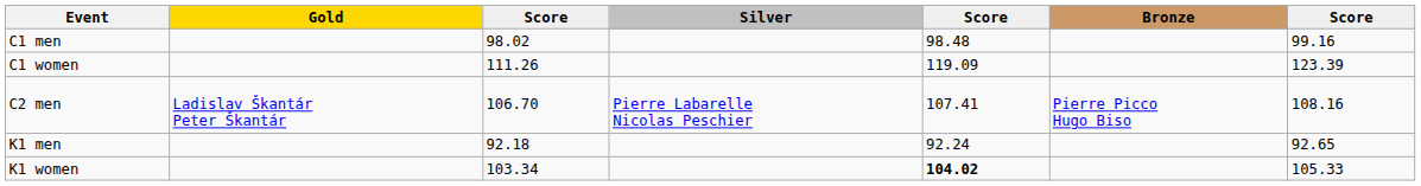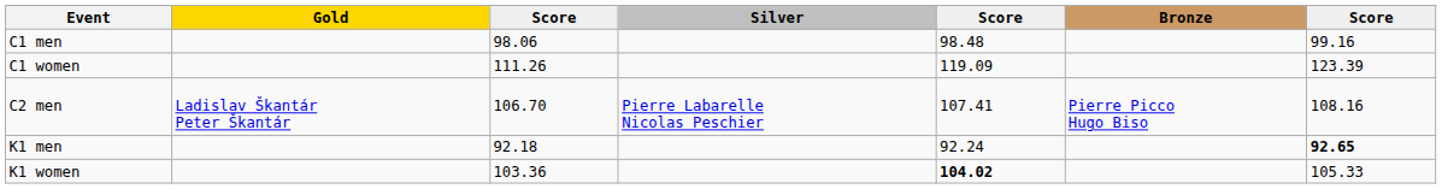 <table class="wikitable" width=100%>
 <tr>
 <th>Event</th>
 <td align=center bgcolor="gold"><strong>Gold</strong></td>
 <td align=center bgcolor="EFEFEF"><strong>Score</strong></td>
 <td align=center bgcolor="silver"><strong>Silver</strong></td>
 <td align=center bgcolor="EFEFEF"><strong>Score</strong></td>
 <td align=center bgcolor="CC9966"><strong>Bronze</strong></td>
 <td align=center bgcolor="EFEFEF"><strong>Score</strong></td>
 </tr>
 <tr>
 <td>C1 men</td>
 <td></td>
-<td>98.02</td>
+<td>98.06</td>
 <td></td>
 <td>98.48</td>
 <td></td>
 <td>99.16</td>
 </tr>
 <tr>
 <td>C1 women</td>
 <td></td>
 <td>111.26</td>
 <td></td>
 <td>119.09</td>
 <td></td>
 <td>123.39</td>
 </tr>
 <tr>
 <td>C2 men</td>
 <td><br><a href='#'>Ladislav Škantár</a><br><a href='#'>Peter Škantár</a></td>
 <td>106.70</td>
 <td><br><a href='#'>Pierre Labarelle</a><br><a href='#'>Nicolas Peschier</a></td>
 <td>107.41</td>
 <td><br><a href='#'>Pierre Picco</a><br><a href='#'>Hugo Biso</a></td>
 <td>108.16</td>
 </tr>
 <tr>
 <td>K1 men</td>
 <td></td>
 <td>92.18</td>
 <td></td>
 <td>92.24</td>
 <td></td>
-<td>92.65</td>
+<td><strong>92.65</strong></td>
 </tr>
 <tr>
 <td>K1 women</td>
 <td></td>
-<td>103.34</td>
+<td>103.36</td>
 <td></td>
 <td><strong>104.02</strong></td>
 <td></td>
 <td>105.33</td>
 </tr>
 </table>
